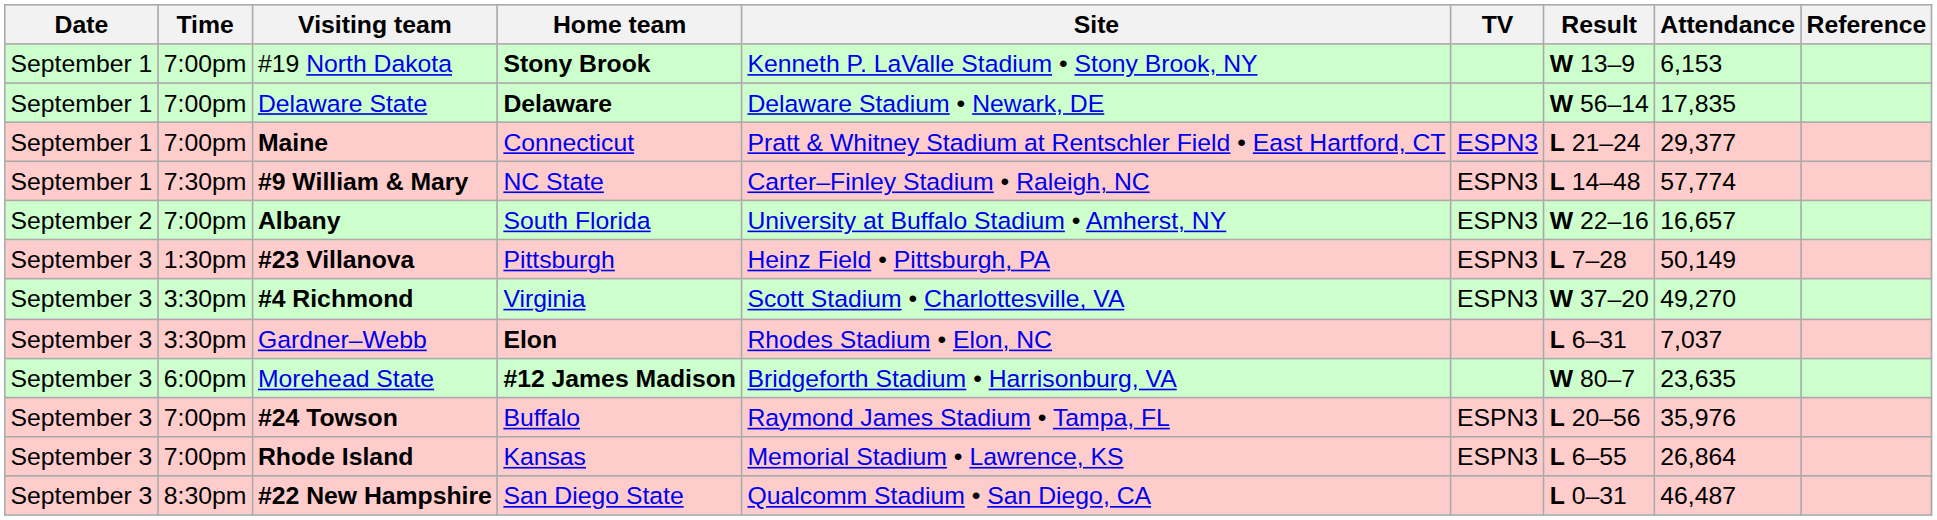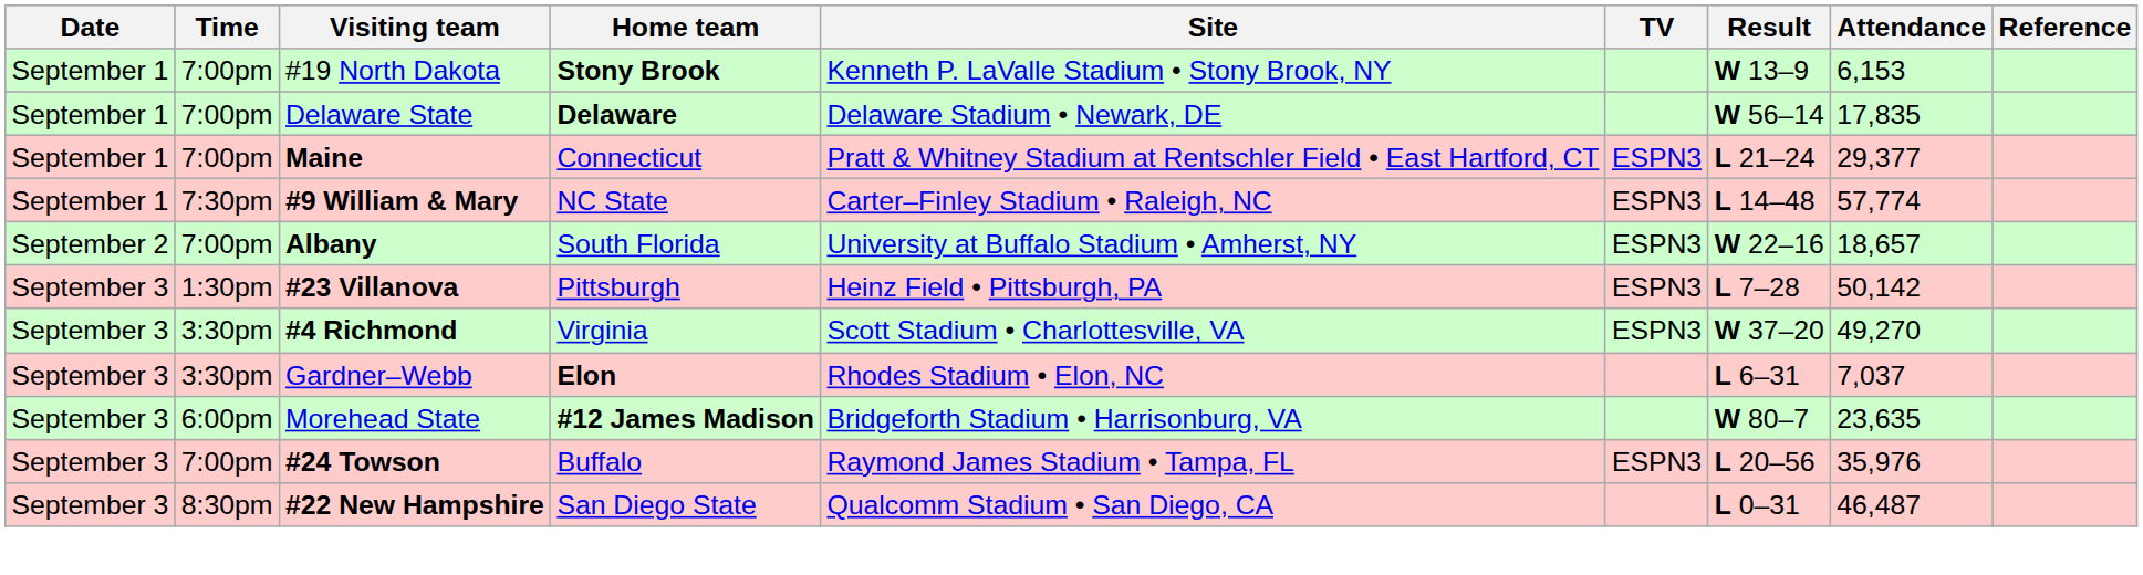 <table class="wikitable" style="font-size:95%;">
 <tr>
 <th>Date</th>
 <th>Time</th>
 <th>Visiting team</th>
 <th>Home team</th>
 <th>Site</th>
 <th>TV</th>
 <th>Result</th>
 <th>Attendance</th>
 <th class="unsortable">Reference</th>
 </tr>
 <tr bgcolor=#ccffcc>
 <td>September 1</td>
 <td>7:00pm</td>
 <td>#19 <a href='#'>North Dakota</a></td>
 <td><strong>Stony Brook</strong></td>
 <td><a href='#'>Kenneth P. LaValle Stadium</a> • <a href='#'>Stony Brook, NY</a></td>
 <td></td>
 <td><strong>W</strong> 13–9</td>
 <td>6,153</td>
 <td></td>
 </tr>
 <tr bgcolor=#ccffcc>
 <td>September 1</td>
 <td>7:00pm</td>
 <td><a href='#'>Delaware State</a></td>
 <td><strong>Delaware</strong></td>
 <td><a href='#'>Delaware Stadium</a> •  <a href='#'>Newark, DE</a></td>
 <td></td>
 <td><strong>W</strong> 56–14</td>
 <td>17,835</td>
 <td></td>
 </tr>
 <tr bgcolor=#ffcccc>
 <td>September 1</td>
 <td>7:00pm</td>
 <td><strong>Maine</strong></td>
 <td><a href='#'>Connecticut</a></td>
 <td><a href='#'>Pratt & Whitney Stadium at Rentschler Field</a> • <a href='#'>East Hartford, CT</a></td>
 <td><a href='#'>ESPN3</a></td>
 <td><strong>L</strong> 21–24</td>
 <td>29,377</td>
 <td></td>
 </tr>
 <tr bgcolor=#ffcccc>
 <td>September 1</td>
 <td>7:30pm</td>
 <td><strong>#9 William & Mary</strong></td>
 <td><a href='#'>NC State</a></td>
 <td><a href='#'>Carter–Finley Stadium</a> • <a href='#'>Raleigh, NC</a></td>
 <td>ESPN3</td>
 <td><strong>L</strong> 14–48</td>
 <td>57,774</td>
 <td></td>
 </tr>
 <tr bgcolor=#ccffcc>
 <td>September 2</td>
 <td>7:00pm</td>
 <td><strong>Albany</strong></td>
 <td><a href='#'>South Florida</a></td>
 <td><a href='#'>University at Buffalo Stadium</a> • <a href='#'>Amherst, NY</a></td>
 <td>ESPN3</td>
 <td><strong>W</strong> 22–16</td>
-<td>16,657</td>
+<td>18,657</td>
 <td></td>
 </tr>
 <tr bgcolor=#ffcccc>
 <td>September 3</td>
 <td>1:30pm</td>
 <td><strong>#23 Villanova</strong></td>
 <td><a href='#'>Pittsburgh</a></td>
 <td><a href='#'>Heinz Field</a> • <a href='#'>Pittsburgh, PA</a></td>
 <td>ESPN3</td>
 <td><strong>L</strong> 7–28</td>
-<td>50,149</td>
+<td>50,142</td>
 <td></td>
 </tr>
 <tr bgcolor=#ccffcc>
 <td>September 3</td>
 <td>3:30pm</td>
 <td><strong>#4 Richmond</strong></td>
 <td><a href='#'>Virginia</a></td>
 <td><a href='#'>Scott Stadium</a> • <a href='#'>Charlottesville, VA</a></td>
 <td>ESPN3</td>
 <td><strong>W</strong> 37–20</td>
 <td>49,270</td>
 <td></td>
 </tr>
 <tr bgcolor=#ffcccc>
 <td>September 3</td>
 <td>3:30pm</td>
 <td><a href='#'>Gardner–Webb</a></td>
 <td><strong>Elon</strong></td>
 <td><a href='#'>Rhodes Stadium</a> • <a href='#'>Elon, NC</a></td>
 <td></td>
 <td><strong>L</strong> 6–31</td>
 <td>7,037</td>
 <td></td>
 </tr>
 <tr bgcolor=#ccffcc>
 <td>September 3</td>
 <td>6:00pm</td>
 <td><a href='#'>Morehead State</a></td>
 <td><strong>#12 James Madison</strong></td>
 <td><a href='#'>Bridgeforth Stadium</a> • <a href='#'>Harrisonburg, VA</a></td>
 <td></td>
 <td><strong>W</strong> 80–7</td>
 <td>23,635</td>
 <td></td>
 </tr>
 <tr bgcolor=#ffcccc>
 <td>September 3</td>
 <td>7:00pm</td>
 <td><strong>#24 Towson</strong></td>
 <td><a href='#'>Buffalo</a></td>
 <td><a href='#'>Raymond James Stadium</a> • <a href='#'>Tampa, FL</a></td>
 <td>ESPN3</td>
 <td><strong>L</strong> 20–56</td>
 <td>35,976</td>
 <td></td>
 </tr>
 <tr bgcolor=#ffcccc>
 <td>September 3</td>
-<td>7:00pm</td>
-<td><strong>Rhode Island</strong></td>
-<td><a href='#'>Kansas</a></td>
-<td><a href='#'>Memorial Stadium</a> • <a href='#'>Lawrence, KS</a></td>
-<td>ESPN3</td>
-<td><strong>L</strong> 6–55</td>
-<td>26,864</td>
-<td></td>
-</tr>
-<tr bgcolor=#ffcccc>
-<td>September 3</td>
 <td>8:30pm</td>
 <td><strong>#22 New Hampshire</strong></td>
 <td><a href='#'>San Diego State</a></td>
 <td><a href='#'>Qualcomm Stadium</a> • <a href='#'>San Diego, CA</a></td>
 <td></td>
 <td><strong>L</strong> 0–31</td>
 <td>46,487</td>
 <td></td>
 </tr>
 </table>
